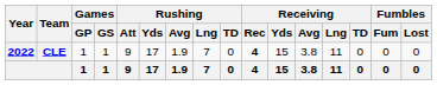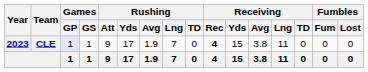 <table class="wikitable" style="text-align:center;">
 <tr>
 <th rowspan="2">Year</th>
 <th rowspan="2">Team</th>
 <th colspan="2">Games</th>
 <th colspan="5">Rushing</th>
 <th colspan="5">Receiving</th>
 <th colspan="2">Fumbles</th>
 </tr>
 <tr>
 <th>GP</th>
 <th>GS</th>
 <th>Att</th>
 <th>Yds</th>
 <th>Avg</th>
 <th>Lng</th>
 <th>TD</th>
 <th>Rec</th>
 <th>Yds</th>
 <th>Avg</th>
 <th>Lng</th>
 <th>TD</th>
 <th>Fum</th>
 <th>Lost</th>
 </tr>
 <tr>
-<th><a href='#'>2022</a></th>
+<th><a href='#'>2023</a></th>
 <th><a href='#'>CLE</a></th>
-<td>1</td>
+<td style="background: lavender;">1</td>
 <td>1</td>
 <td>9</td>
 <td>17</td>
 <td>1.9</td>
 <td>7</td>
 <td>0</td>
 <td><strong>4</strong></td>
 <td>15</td>
 <td>3.8</td>
 <td>11</td>
 <td>0</td>
 <td>0</td>
 <td>0</td>
 </tr>
 <tr>
 <th colspan="2"></th>
 <th>1</th>
 <th>1</th>
 <th>9</th>
 <th>17</th>
 <th>1.9</th>
 <th>7</th>
 <th>0</th>
 <th>4</th>
 <th>15</th>
 <th>3.8</th>
 <th>11</th>
 <th>0</th>
 <th>0</th>
 <th>0</th>
 </tr>
 </table>
